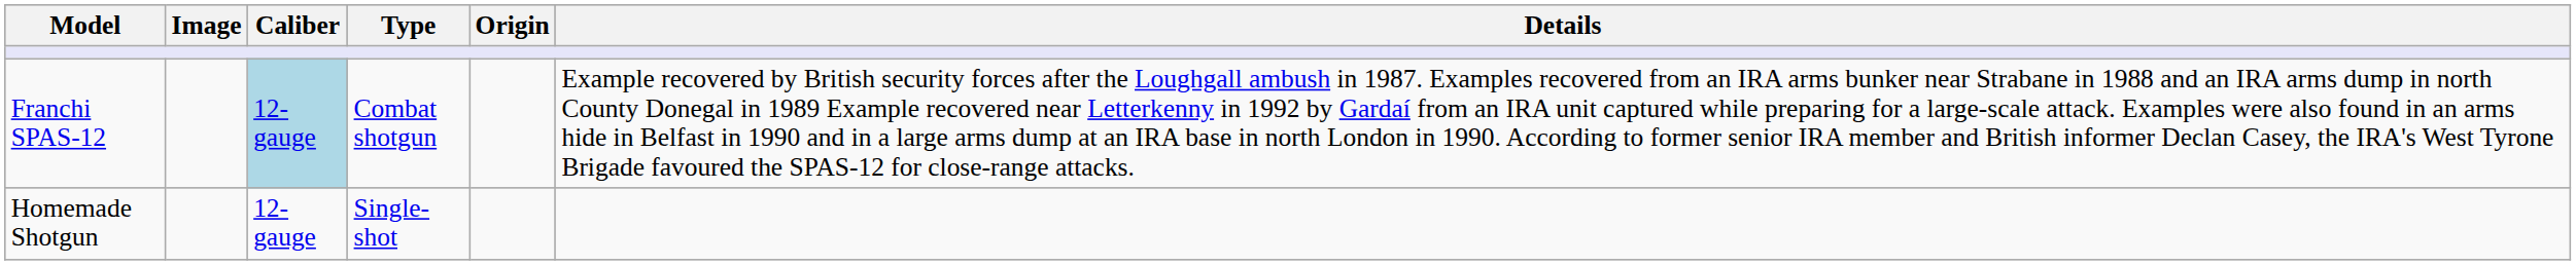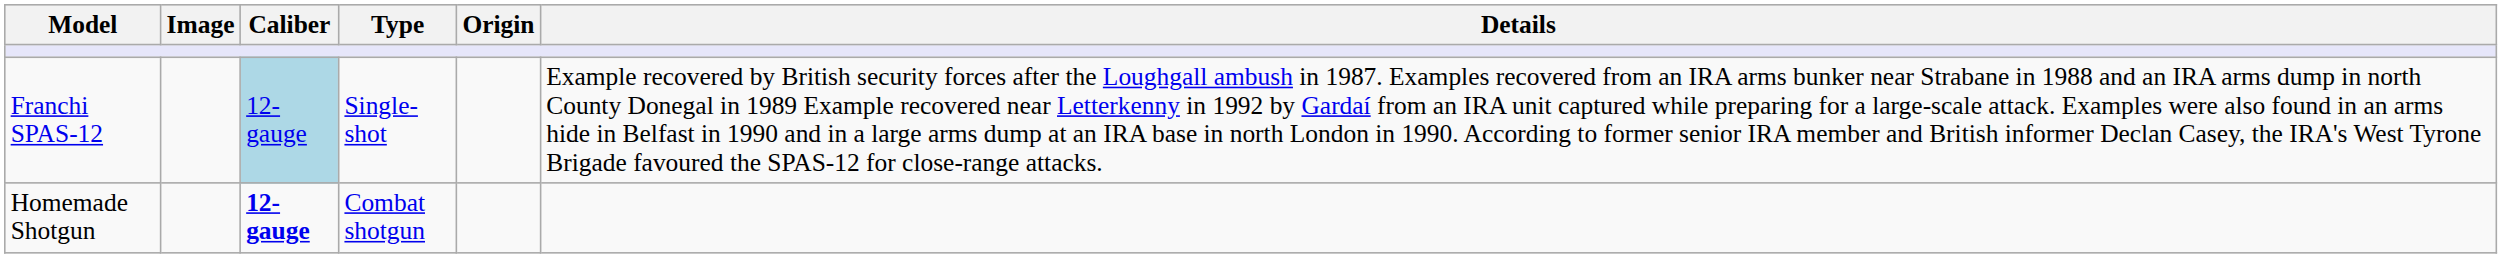 <table class="wikitable">
 <tr>
 <th>Model</th>
 <th>Image</th>
 <th>Caliber</th>
 <th>Type</th>
 <th>Origin</th>
 <th>Details</th>
 </tr>
 <tr>
 <th colspan="6" style="background: lavender;"></th>
 </tr>
 <tr>
 <td><a href='#'>Franchi SPAS-12</a></td>
 <td></td>
 <td style="background: lightblue;"><a href='#'>12-gauge</a></td>
-<td><a href='#'>Combat shotgun</a></td>
+<td><a href='#'>Single-shot</a></td>
 <td></td>
 <td>Example recovered by British security forces after the <a href='#'>Loughgall ambush</a> in 1987. Examples recovered from an IRA arms bunker near Strabane in 1988 and an IRA arms dump in north County Donegal in 1989  Example recovered near <a href='#'>Letterkenny</a> in 1992 by <a href='#'>Gardaí</a> from an IRA unit captured while preparing for a large-scale attack. Examples were also found in an arms hide in Belfast in 1990 and in a large arms dump at an IRA base in north London in 1990. According to former senior IRA member and British informer Declan Casey, the IRA's West Tyrone Brigade favoured the SPAS-12 for close-range attacks.</td>
 </tr>
 <tr>
 <td>Homemade Shotgun</td>
 <td></td>
-<td><a href='#'>12-gauge</a></td>
-<td><a href='#'>Single-shot</a></td>
+<td><strong><a href='#'>12-gauge</a></strong></td>
+<td><a href='#'>Combat shotgun</a></td>
 <td></td>
 <td></td>
 </tr>
 </table>
